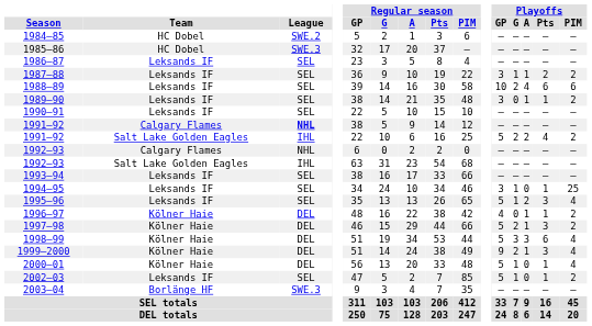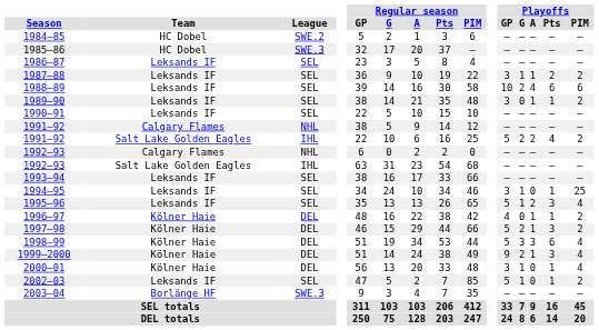 <table border="0" cellpadding="1" cellspacing="0" style="text-align:center; width:60em">
 <tr bgcolor="#e0e0e0">
 <th colspan="3" bgcolor="#ffffff"> </th>
 <th rowspan="99" bgcolor="#ffffff"> </th>
 <th colspan="5"><a href='#'>Regular season</a></th>
 <th rowspan="99" bgcolor="#ffffff"> </th>
 <th colspan="5"><a href='#'>Playoffs</a></th>
 </tr>
 <tr bgcolor="#e0e0e0">
 <th><a href='#'>Season</a></th>
 <th>Team</th>
 <th>League</th>
 <th>GP</th>
 <th><a href='#'>G</a></th>
 <th><a href='#'>A</a></th>
 <th><a href='#'>Pts</a></th>
 <th><a href='#'>PIM</a></th>
 <th>GP</th>
 <th>G</th>
 <th>A</th>
 <th>Pts</th>
 <th>PIM</th>
 </tr>
 <tr>
 <td><a href='#'>1984–85</a></td>
 <td>HC Dobel</td>
 <td><a href='#'>SWE.2</a></td>
 <td>5</td>
 <td>2</td>
 <td>1</td>
 <td>3</td>
 <td>6</td>
 <td>—</td>
 <td>—</td>
 <td>—</td>
 <td>—</td>
 <td>—</td>
 </tr>
 <tr bgcolor="#f0f0f0">
 <td>1985–86</td>
 <td>HC Dobel</td>
 <td><a href='#'>SWE.3</a></td>
 <td>32</td>
 <td>17</td>
 <td>20</td>
 <td>37</td>
 <td>—</td>
 <td>—</td>
 <td>—</td>
 <td>—</td>
 <td>—</td>
 <td>—</td>
 </tr>
 <tr>
 <td><a href='#'>1986–87</a></td>
 <td><a href='#'>Leksands IF</a></td>
 <td><a href='#'>SEL</a></td>
 <td>23</td>
 <td>3</td>
 <td>5</td>
 <td>8</td>
 <td>4</td>
 <td>—</td>
 <td>—</td>
 <td>—</td>
 <td>—</td>
 <td>—</td>
 </tr>
 <tr bgcolor="#f0f0f0">
 <td><a href='#'>1987–88</a></td>
 <td>Leksands IF</td>
 <td>SEL</td>
 <td>36</td>
 <td>9</td>
 <td>10</td>
 <td>19</td>
 <td>22</td>
 <td>3</td>
 <td>1</td>
 <td>1</td>
 <td>2</td>
 <td>2</td>
 </tr>
 <tr>
 <td><a href='#'>1988–89</a></td>
 <td>Leksands IF</td>
 <td>SEL</td>
 <td>39</td>
 <td>14</td>
 <td>16</td>
 <td>30</td>
 <td>58</td>
 <td>10</td>
 <td>2</td>
 <td>4</td>
 <td>6</td>
 <td>6</td>
 </tr>
 <tr bgcolor="#f0f0f0">
 <td><a href='#'>1989–90</a></td>
 <td>Leksands IF</td>
 <td>SEL</td>
 <td>38</td>
 <td>14</td>
 <td>21</td>
 <td>35</td>
 <td>48</td>
 <td>3</td>
 <td>0</td>
 <td>1</td>
 <td>1</td>
 <td>2</td>
 </tr>
 <tr>
 <td><a href='#'>1990–91</a></td>
 <td>Leksands IF</td>
 <td>SEL</td>
 <td>22</td>
 <td>5</td>
 <td>10</td>
 <td>15</td>
 <td>10</td>
 <td>—</td>
 <td>—</td>
 <td>—</td>
 <td>—</td>
 <td>—</td>
 </tr>
 <tr bgcolor="#f0f0f0">
 <td><a href='#'>1991–92</a></td>
 <td><a href='#'>Calgary Flames</a></td>
-<td><strong><a href='#'>NHL</a></strong></td>
+<td><a href='#'>NHL</a></td>
 <td>38</td>
 <td>5</td>
 <td>9</td>
 <td>14</td>
 <td>12</td>
 <td>—</td>
 <td>—</td>
 <td>—</td>
 <td>—</td>
 <td>—</td>
 </tr>
 <tr>
 <td><a href='#'>1991–92</a></td>
 <td><a href='#'>Salt Lake Golden Eagles</a></td>
 <td><a href='#'>IHL</a></td>
 <td>22</td>
 <td>10</td>
 <td>6</td>
 <td>16</td>
 <td>25</td>
 <td>5</td>
 <td>2</td>
 <td>2</td>
 <td>4</td>
 <td>2</td>
 </tr>
 <tr bgcolor="#f0f0f0">
 <td><a href='#'>1992–93</a></td>
 <td>Calgary Flames</td>
 <td>NHL</td>
 <td>6</td>
 <td>0</td>
 <td>2</td>
 <td>2</td>
 <td>0</td>
 <td>—</td>
 <td>—</td>
 <td>—</td>
 <td>—</td>
 <td>—</td>
 </tr>
 <tr>
 <td><a href='#'>1992–93</a></td>
 <td>Salt Lake Golden Eagles</td>
 <td>IHL</td>
 <td>63</td>
 <td>31</td>
 <td>23</td>
 <td>54</td>
 <td>68</td>
 <td>—</td>
 <td>—</td>
 <td>—</td>
 <td>—</td>
 <td>—</td>
 </tr>
 <tr bgcolor="#f0f0f0">
 <td><a href='#'>1993–94</a></td>
 <td>Leksands IF</td>
 <td>SEL</td>
 <td>38</td>
 <td>16</td>
 <td>17</td>
 <td>33</td>
 <td>66</td>
 <td>—</td>
 <td>—</td>
 <td>—</td>
 <td>—</td>
 <td>—</td>
 </tr>
 <tr>
 <td><a href='#'>1994–95</a></td>
 <td>Leksands IF</td>
 <td>SEL</td>
 <td>34</td>
 <td>24</td>
 <td>10</td>
 <td>34</td>
 <td>46</td>
 <td>3</td>
 <td>1</td>
 <td>0</td>
 <td>1</td>
 <td>25</td>
 </tr>
 <tr bgcolor="#f0f0f0">
 <td><a href='#'>1995–96</a></td>
 <td>Leksands IF</td>
 <td>SEL</td>
 <td>35</td>
 <td>13</td>
 <td>13</td>
 <td>26</td>
 <td>65</td>
 <td>5</td>
 <td>1</td>
 <td>2</td>
 <td>3</td>
 <td>4</td>
 </tr>
 <tr>
 <td><a href='#'>1996–97</a></td>
 <td><a href='#'>Kölner Haie</a></td>
 <td><a href='#'>DEL</a></td>
 <td>48</td>
 <td>16</td>
 <td>22</td>
 <td>38</td>
 <td>42</td>
 <td>4</td>
 <td>0</td>
 <td>1</td>
 <td>1</td>
 <td>2</td>
 </tr>
 <tr bgcolor="#f0f0f0">
 <td><a href='#'>1997–98</a></td>
 <td>Kölner Haie</td>
 <td>DEL</td>
 <td>46</td>
 <td>15</td>
 <td>29</td>
 <td>44</td>
 <td>66</td>
 <td>5</td>
 <td>2</td>
 <td>1</td>
 <td>3</td>
 <td>2</td>
 </tr>
 <tr>
 <td><a href='#'>1998–99</a></td>
 <td>Kölner Haie</td>
 <td>DEL</td>
 <td>51</td>
 <td>19</td>
 <td>34</td>
 <td>53</td>
 <td>44</td>
 <td>5</td>
 <td>3</td>
 <td>3</td>
 <td>6</td>
 <td>4</td>
 </tr>
 <tr bgcolor="#f0f0f0">
 <td><a href='#'>1999–2000</a></td>
 <td>Kölner Haie</td>
 <td>DEL</td>
 <td>51</td>
 <td>14</td>
 <td>24</td>
 <td>38</td>
 <td>49</td>
 <td>9</td>
 <td>2</td>
 <td>1</td>
 <td>3</td>
 <td>4</td>
 </tr>
 <tr>
 <td><a href='#'>2000–01</a></td>
 <td>Kölner Haie</td>
 <td>DEL</td>
 <td>56</td>
 <td>13</td>
 <td>20</td>
 <td>33</td>
 <td>48</td>
-<td>5</td>
+<td>3</td>
 <td>1</td>
 <td>0</td>
 <td>1</td>
 <td>4</td>
 </tr>
 <tr bgcolor="#f0f0f0">
 <td><a href='#'>2002–03</a></td>
 <td>Leksands IF</td>
 <td>SEL</td>
 <td>47</td>
 <td>5</td>
 <td>2</td>
 <td>7</td>
 <td>85</td>
 <td>5</td>
 <td>1</td>
 <td>0</td>
 <td>1</td>
 <td>2</td>
 </tr>
 <tr>
 <td><a href='#'>2003–04</a></td>
 <td><a href='#'>Borlänge HF</a></td>
 <td><a href='#'>SWE.3</a></td>
 <td>9</td>
 <td>3</td>
 <td>4</td>
 <td>7</td>
 <td>35</td>
 <td>—</td>
 <td>—</td>
 <td>—</td>
 <td>—</td>
 <td>—</td>
 </tr>
 <tr bgcolor="#e0e0e0">
 <th colspan="3">SEL totals</th>
 <th>311</th>
 <th>103</th>
 <th>103</th>
 <th>206</th>
 <th>412</th>
 <th>33</th>
 <th>7</th>
 <th>9</th>
 <th>16</th>
 <th>45</th>
 </tr>
 <tr bgcolor="#e0e0e0">
 <th colspan="3">DEL totals</th>
 <th>250</th>
 <th>75</th>
 <th>128</th>
 <th>203</th>
 <th>247</th>
 <th>24</th>
 <th>8</th>
 <th>6</th>
 <th>14</th>
 <th>20</th>
 </tr>
 </table>
